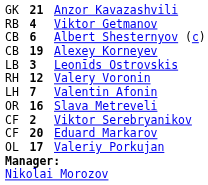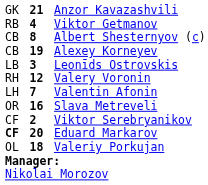 <table style="font-size:90%; margin:0.2em auto;" cellspacing="0" cellpadding="0">
 <tr>
 <th width="25"></th>
 <th width="25"></th>
 </tr>
 <tr>
 <td>GK</td>
 <td><strong>21</strong></td>
 <td><a href='#'>Anzor Kavazashvili</a></td>
 </tr>
 <tr>
 <td>RB</td>
 <td><strong>4</strong></td>
 <td><a href='#'>Viktor Getmanov</a></td>
 </tr>
 <tr>
 <td>CB</td>
-<td><strong>6</strong></td>
+<td><strong>8</strong></td>
 <td><a href='#'>Albert Shesternyov</a> (<a href='#'>c</a>)</td>
 </tr>
 <tr>
 <td>CB</td>
 <td><strong>19</strong></td>
 <td><a href='#'>Alexey Korneyev</a></td>
 </tr>
 <tr>
 <td>LB</td>
 <td><strong>3</strong></td>
 <td><a href='#'>Leonīds Ostrovskis</a></td>
 </tr>
 <tr>
 <td>RH</td>
 <td><strong>12</strong></td>
 <td><a href='#'>Valery Voronin</a></td>
 </tr>
 <tr>
 <td>LH</td>
 <td><strong>7</strong></td>
 <td><a href='#'>Valentin Afonin</a></td>
 </tr>
 <tr>
 <td>OR</td>
 <td><strong>16</strong></td>
 <td><a href='#'>Slava Metreveli</a></td>
 </tr>
 <tr>
 <td>CF</td>
 <td><strong>2</strong></td>
 <td><a href='#'>Viktor Serebryanikov</a></td>
 </tr>
 <tr>
-<td>CF</td>
+<td><strong>CF</strong></td>
 <td><strong>20</strong></td>
 <td><a href='#'>Eduard Markarov</a></td>
 </tr>
 <tr>
 <td>OL</td>
-<td><strong>17</strong></td>
+<td><strong>18</strong></td>
 <td><a href='#'>Valeriy Porkujan</a></td>
 </tr>
 <tr>
 <td colspan="3"><strong>Manager:</strong></td>
 </tr>
 <tr>
 <td colspan="3"><a href='#'>Nikolai Morozov</a></td>
 </tr>
 </table>
